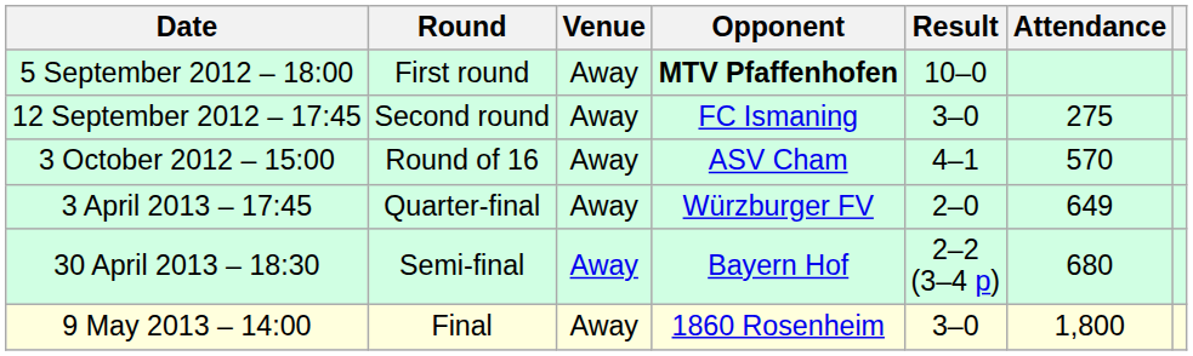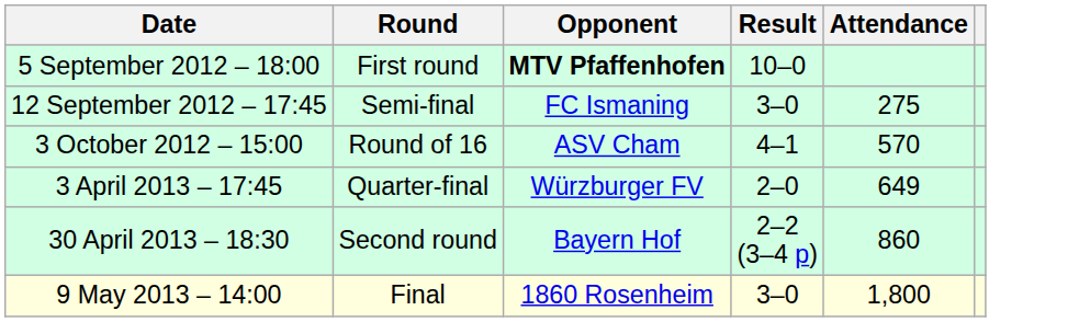 <table class="wikitable" style="text-align:center">
 <tr>
 <th>Date</th>
 <th>Round</th>
-<th>Venue</th>
 <th>Opponent</th>
 <th>Result</th>
 <th>Attendance</th>
 <th></th>
 </tr>
 <tr style="background:#d0ffe3;">
 <td>5 September 2012 – 18:00</td>
 <td>First round</td>
-<td>Away</td>
 <td><strong>MTV Pfaffenhofen</strong></td>
 <td>10–0</td>
 <td></td>
 <td></td>
 </tr>
 <tr style="background:#d0ffe3;">
 <td>12 September 2012 – 17:45</td>
-<td>Second round</td>
-<td>Away</td>
+<td>Semi-final</td>
 <td><a href='#'>FC Ismaning</a></td>
 <td>3–0</td>
 <td>275</td>
 <td></td>
 </tr>
 <tr style="background:#d0ffe3;">
 <td>3 October 2012 – 15:00</td>
 <td>Round of 16</td>
-<td>Away</td>
 <td><a href='#'>ASV Cham</a></td>
 <td>4–1</td>
 <td>570</td>
 <td></td>
 </tr>
 <tr style="background:#d0ffe3;">
 <td>3 April 2013 – 17:45</td>
 <td>Quarter-final</td>
-<td>Away</td>
 <td><a href='#'>Würzburger FV</a></td>
 <td>2–0</td>
 <td>649</td>
 <td></td>
 </tr>
 <tr style="background:#d0ffe3;">
 <td>30 April 2013 – 18:30</td>
-<td>Semi-final</td>
-<td><a href='#'>Away</a></td>
+<td>Second round</td>
 <td><a href='#'>Bayern Hof</a></td>
 <td>2–2<br>(3–4 <a href='#'>p</a>)</td>
-<td>680</td>
+<td>860</td>
 <td></td>
 </tr>
 <tr style="background:#ffffdd;">
 <td>9 May 2013 – 14:00</td>
 <td>Final</td>
-<td>Away</td>
 <td><a href='#'>1860 Rosenheim</a></td>
 <td>3–0</td>
 <td>1,800</td>
 <td></td>
 </tr>
 </table>
